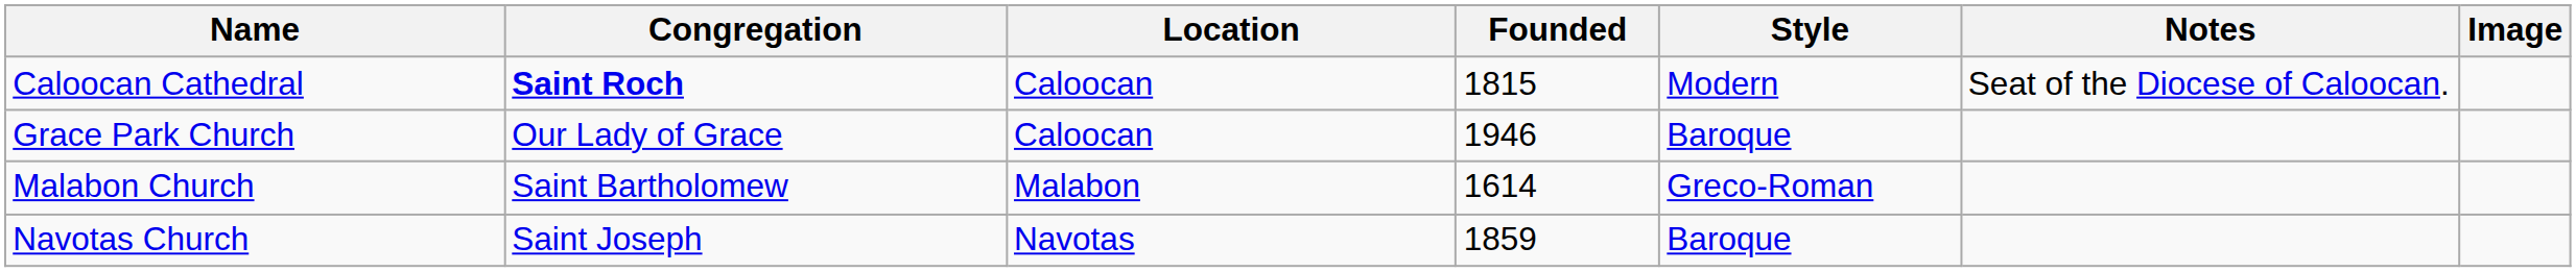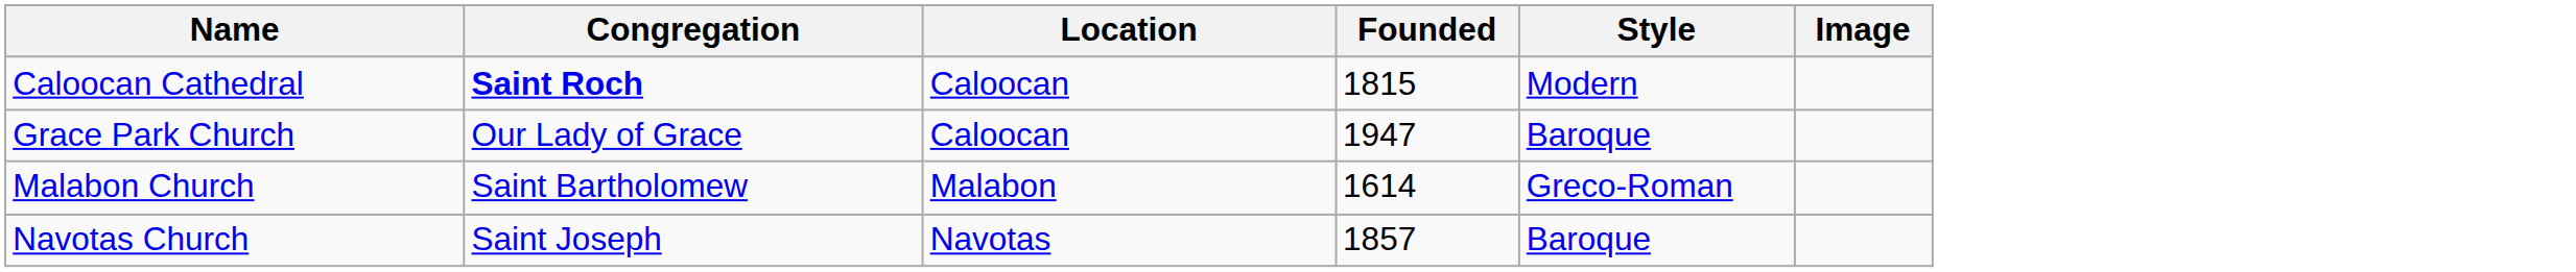 <table class="wikitable sortable">
 <tr>
 <th width=20%>Name</th>
 <th width=20%>Congregation</th>
 <th width=18%>Location</th>
 <th width=8%>Founded</th>
 <th width=12%>Style</th>
-<th width=20%>Notes</th>
 <th width=6%>Image</th>
 </tr>
 <tr>
 <td><a href='#'>Caloocan Cathedral</a></td>
 <td><strong><a href='#'>Saint Roch</a></strong></td>
 <td><a href='#'>Caloocan</a></td>
 <td>1815</td>
 <td><a href='#'>Modern</a></td>
-<td>Seat of the <a href='#'>Diocese of Caloocan</a>.</td>
 <td></td>
 </tr>
 <tr>
 <td><a href='#'>Grace Park Church</a></td>
 <td><a href='#'>Our Lady of Grace</a></td>
 <td><a href='#'>Caloocan</a></td>
-<td>1946</td>
+<td>1947</td>
 <td><a href='#'>Baroque</a></td>
-<td></td>
 <td></td>
 </tr>
 <tr>
 <td><a href='#'>Malabon Church</a></td>
 <td><a href='#'>Saint Bartholomew</a></td>
 <td><a href='#'>Malabon</a></td>
 <td>1614</td>
 <td><a href='#'>Greco-Roman</a></td>
 <td></td>
-<td></td>
 </tr>
 <tr>
 <td><a href='#'>Navotas Church</a></td>
 <td><a href='#'>Saint Joseph</a></td>
 <td><a href='#'>Navotas</a></td>
-<td>1859</td>
+<td>1857</td>
 <td><a href='#'>Baroque</a></td>
-<td></td>
 <td></td>
 </tr>
 </table>
